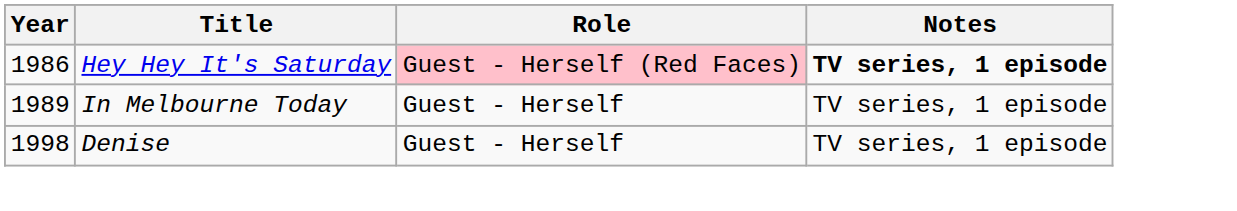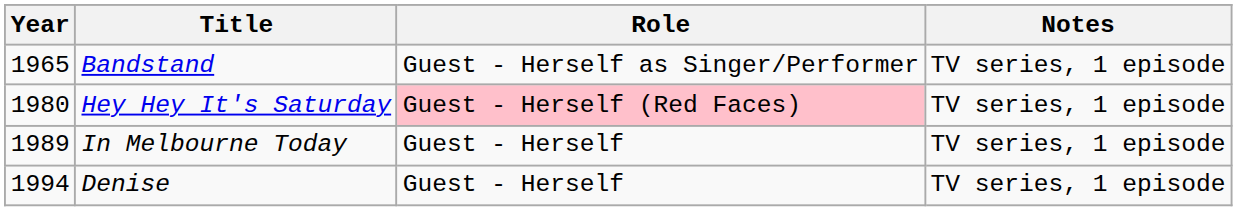 <table class="wikitable">
 <tr>
 <th>Year</th>
 <th>Title</th>
 <th>Role</th>
 <th>Notes</th>
 </tr>
 <tr>
-<td>1986</td>
+<td>1965</td>
+<td><em><a href='#'>Bandstand</a></em></td>
+<td>Guest - Herself as Singer/Performer</td>
+<td>TV series, 1 episode</td>
+</tr>
+<tr>
+<td>1980</td>
 <td><em><a href='#'>Hey Hey It's Saturday</a></em></td>
 <td style="background: pink;">Guest - Herself (Red Faces)</td>
-<td><strong>TV series, 1 episode</strong></td>
+<td>TV series, 1 episode</td>
 </tr>
 <tr>
 <td>1989</td>
 <td><em>In Melbourne Today</em></td>
 <td>Guest - Herself</td>
 <td>TV series, 1 episode</td>
 </tr>
 <tr>
-<td>1998</td>
+<td>1994</td>
 <td><em>Denise</em></td>
 <td>Guest - Herself</td>
 <td>TV series, 1 episode</td>
 </tr>
 </table>
